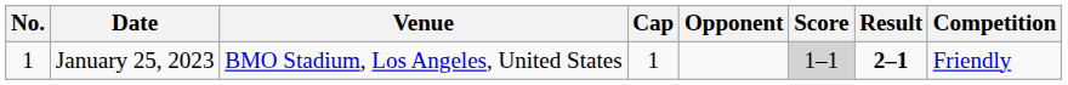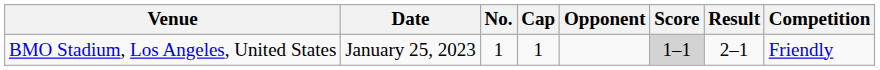 <table class="wikitable sortable">
 <tr>
+<th scope="col">Venue</th>
+<th scope="col">Date</th>
 <th scope="col">No.</th>
-<th scope="col">Date</th>
-<th scope="col">Venue</th>
 <th scope="col">Cap</th>
 <th scope="col">Opponent</th>
 <th scope="col">Score</th>
 <th scope="col">Result</th>
 <th scope="col">Competition</th>
 </tr>
 <tr>
+<td><a href='#'>BMO Stadium</a>, <a href='#'>Los Angeles</a>, United States</td>
+<td>January 25, 2023</td>
 <td align="center">1</td>
-<td>January 25, 2023</td>
-<td><a href='#'>BMO Stadium</a>, <a href='#'>Los Angeles</a>, United States</td>
 <td align="center">1</td>
 <td></td>
 <td align="center" style="background: lightgrey;">1–1</td>
-<td align="center"><strong>2–1</strong></td>
+<td align="center">2–1</td>
 <td><a href='#'>Friendly</a></td>
 </tr>
 </table>
